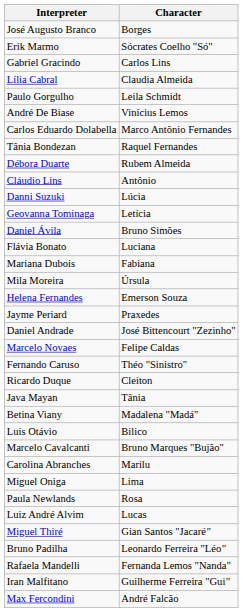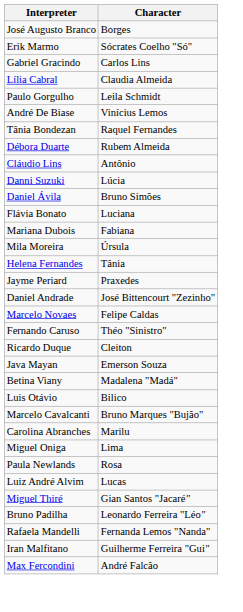 <table class="wikitable">
 <tr>
 <th>Interpreter</th>
 <th>Character</th>
 </tr>
 <tr>
 <td>José Augusto Branco</td>
 <td>Borges</td>
 </tr>
 <tr>
 <td>Erik Marmo</td>
 <td>Sócrates Coelho "Só"</td>
 </tr>
 <tr>
 <td>Gabriel Gracindo</td>
 <td>Carlos Lins</td>
 </tr>
 <tr>
 <td><a href='#'>Lília Cabral</a></td>
 <td>Claudia Almeida</td>
 </tr>
 <tr>
 <td>Paulo Gorgulho</td>
 <td>Leila Schmidt</td>
 </tr>
 <tr>
 <td>André De Biase</td>
 <td>Vinícius Lemos</td>
 </tr>
 <tr>
-<td>Carlos Eduardo Dolabella</td>
-<td>Marco Antônio Fernandes</td>
-</tr>
-<tr>
 <td>Tânia Bondezan</td>
 <td>Raquel Fernandes</td>
 </tr>
 <tr>
 <td><a href='#'>Débora Duarte</a></td>
 <td>Rubem Almeida</td>
 </tr>
 <tr>
 <td><a href='#'>Cláudio Lins</a></td>
 <td>Antônio</td>
 </tr>
 <tr>
 <td><a href='#'>Danni Suzuki</a></td>
 <td>Lúcia</td>
-</tr>
-<tr>
-<td><a href='#'>Geovanna Tominaga</a></td>
-<td>Letícia</td>
 </tr>
 <tr>
 <td><a href='#'>Daniel Ávila</a></td>
 <td>Bruno Simões</td>
 </tr>
 <tr>
 <td>Flávia Bonato</td>
 <td>Luciana</td>
 </tr>
 <tr>
 <td>Mariana Dubois</td>
 <td>Fabiana</td>
 </tr>
 <tr>
 <td>Mila Moreira</td>
 <td>Úrsula</td>
 </tr>
 <tr>
 <td><a href='#'>Helena Fernandes</a></td>
-<td>Emerson Souza</td>
+<td>Tânia</td>
 </tr>
 <tr>
 <td>Jayme Periard</td>
 <td>Praxedes</td>
 </tr>
 <tr>
 <td>Daniel Andrade</td>
 <td>José Bittencourt "Zezinho"</td>
 </tr>
 <tr>
 <td><a href='#'>Marcelo Novaes</a></td>
 <td>Felipe Caldas</td>
 </tr>
 <tr>
 <td>Fernando Caruso</td>
 <td>Théo "Sinistro"</td>
 </tr>
 <tr>
 <td>Ricardo Duque</td>
 <td>Cleiton</td>
 </tr>
 <tr>
 <td>Java Mayan</td>
-<td>Tânia</td>
+<td>Emerson Souza</td>
 </tr>
 <tr>
 <td>Betina Viany</td>
 <td>Madalena "Madá"</td>
 </tr>
 <tr>
 <td>Luis Otávio</td>
 <td>Bilico</td>
 </tr>
 <tr>
 <td>Marcelo Cavalcanti</td>
 <td>Bruno Marques "Bujão"</td>
 </tr>
 <tr>
 <td>Carolina Abranches</td>
 <td>Marilu</td>
 </tr>
 <tr>
 <td>Miguel Oniga</td>
 <td>Lima</td>
 </tr>
 <tr>
 <td>Paula Newlands</td>
 <td>Rosa</td>
 </tr>
 <tr>
 <td>Luiz André Alvim</td>
 <td>Lucas</td>
 </tr>
 <tr>
 <td><a href='#'>Miguel Thiré</a></td>
 <td>Gian Santos "Jacaré<em>"</em></td>
 </tr>
 <tr>
 <td>Bruno Padilha</td>
 <td>Leonardo Ferreira "Léo<em>"</em></td>
 </tr>
 <tr>
 <td>Rafaela Mandelli</td>
 <td>Fernanda Lemos "Nanda"</td>
 </tr>
 <tr>
 <td>Iran Malfitano</td>
 <td>Guilherme Ferreira "Gui<em>"</em></td>
 </tr>
 <tr>
 <td><a href='#'>Max Fercondini</a></td>
 <td>André Falcão</td>
 </tr>
 </table>
